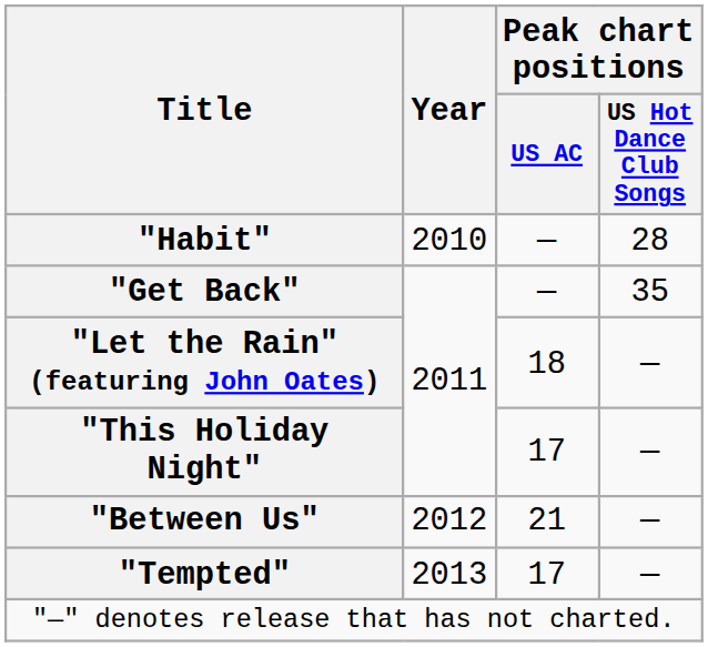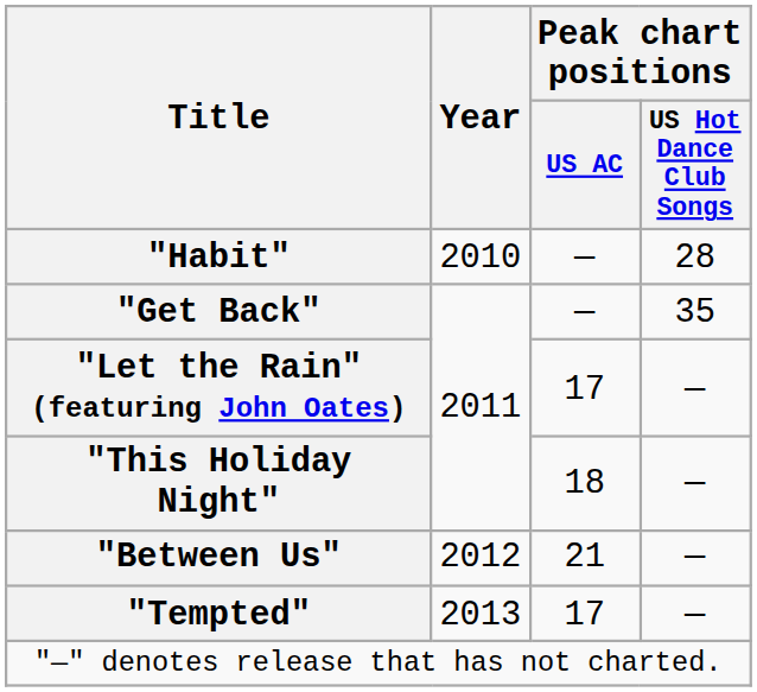 <table class="wikitable plainrowheaders" style="text-align:center;" border="1">
 <tr>
 <th scope="col" rowspan="2" style="width:12em;">Title</th>
 <th scope="col" rowspan="2">Year</th>
 <th scope="col" colspan="2" style="width:6em;">Peak chart positions</th>
 </tr>
 <tr>
 <th style="width:3em;font-size:75%;"><a href='#'>US AC</a><br></th>
 <th style="width:3em;font-size:75%;">US <a href='#'>Hot Dance Club Songs</a><br></th>
 </tr>
 <tr>
 <th scope="row">"Habit"</th>
 <td rowspan="1">2010</td>
 <td>—</td>
 <td>28</td>
 </tr>
 <tr>
 <th scope="row">"Get Back"</th>
 <td rowspan="3">2011</td>
 <td>—</td>
 <td>35</td>
 </tr>
 <tr>
 <th scope="row">"Let the Rain" <small>(featuring <a href='#'>John Oates</a>)</small></th>
-<td>18</td>
+<td>17</td>
 <td>—</td>
 </tr>
 <tr>
 <th scope="row">"This Holiday Night"</th>
-<td>17</td>
+<td>18</td>
 <td>—</td>
 </tr>
 <tr>
 <th scope="row">"Between Us"</th>
 <td rowspan="1">2012</td>
 <td>21</td>
 <td>—</td>
 </tr>
 <tr>
 <th scope="row">"Tempted"</th>
 <td rowspan="1">2013</td>
 <td>17</td>
 <td>—</td>
 </tr>
 <tr>
 <td colspan="4" style="font-size: 8pt">"—" denotes release that has not charted.</td>
 </tr>
 </table>
